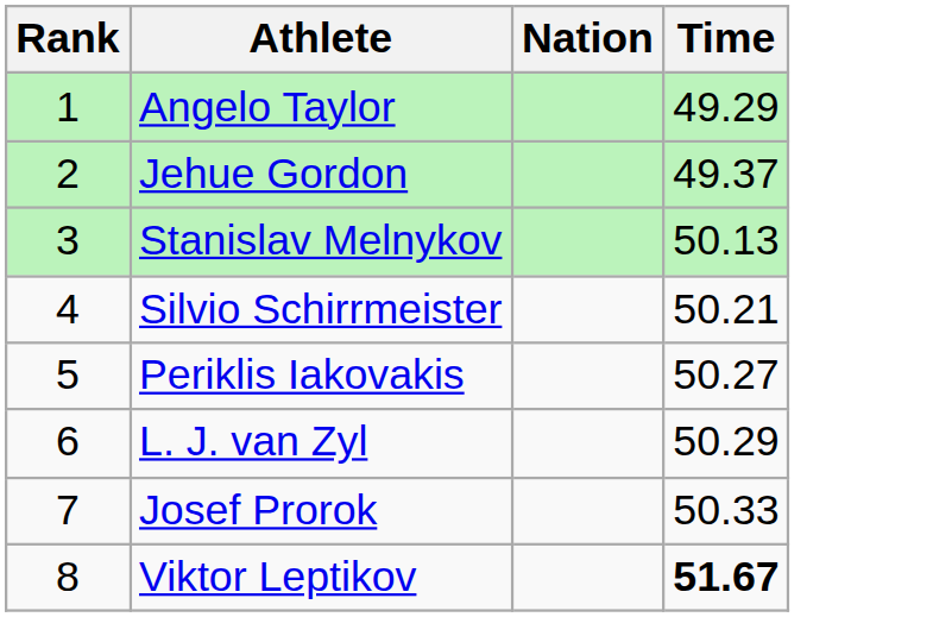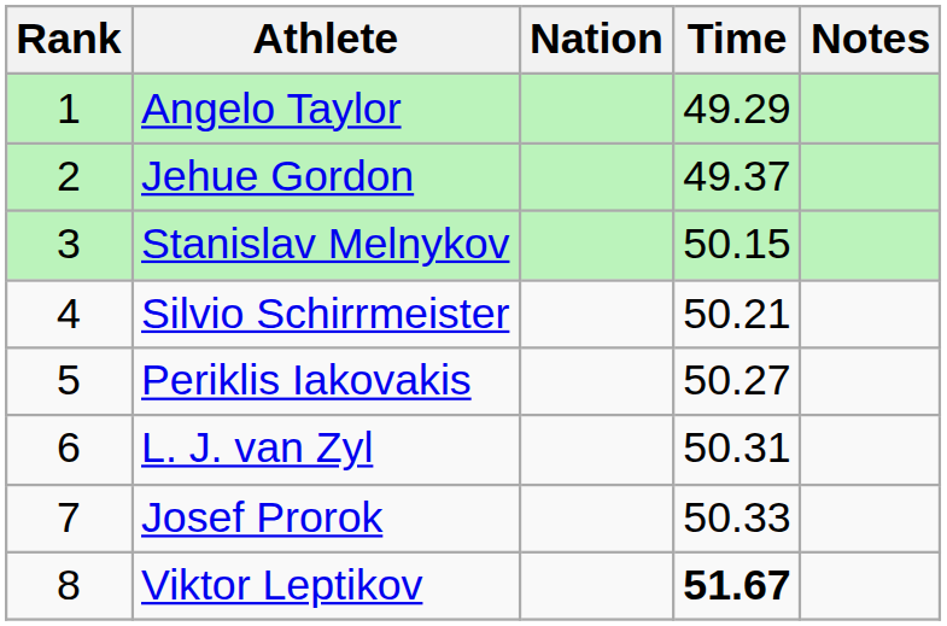 <table class="wikitable sortable" style="text-align:center">
 <tr>
 <th>Rank</th>
 <th>Athlete</th>
 <th>Nation</th>
 <th>Time</th>
+<th>Notes</th>
 </tr>
 <tr bgcolor=#bbf3bb>
 <td>1</td>
 <td align=left><a href='#'>Angelo Taylor</a></td>
 <td align=left></td>
 <td>49.29</td>
+<td></td>
 </tr>
 <tr bgcolor=#bbf3bb>
 <td>2</td>
 <td align=left><a href='#'>Jehue Gordon</a></td>
 <td align=left></td>
 <td>49.37</td>
+<td></td>
 </tr>
 <tr bgcolor=#bbf3bb>
 <td>3</td>
 <td align=left><a href='#'>Stanislav Melnykov</a></td>
 <td align=left></td>
-<td>50.13</td>
+<td>50.15</td>
+<td></td>
 </tr>
 <tr>
 <td>4</td>
 <td align=left><a href='#'>Silvio Schirrmeister</a></td>
 <td align=left></td>
 <td>50.21</td>
+<td></td>
 </tr>
 <tr>
 <td>5</td>
 <td align=left><a href='#'>Periklis Iakovakis</a></td>
 <td align=left></td>
 <td>50.27</td>
+<td></td>
 </tr>
 <tr>
 <td>6</td>
 <td align=left><a href='#'>L. J. van Zyl</a></td>
 <td align=left></td>
-<td>50.29</td>
+<td>50.31</td>
+<td></td>
 </tr>
 <tr>
 <td>7</td>
 <td align=left><a href='#'>Josef Prorok</a></td>
 <td align=left></td>
 <td>50.33</td>
+<td></td>
 </tr>
 <tr>
 <td>8</td>
 <td align=left><a href='#'>Viktor Leptikov</a></td>
 <td align=left></td>
 <td><strong>51.67</strong></td>
+<td></td>
 </tr>
 </table>
